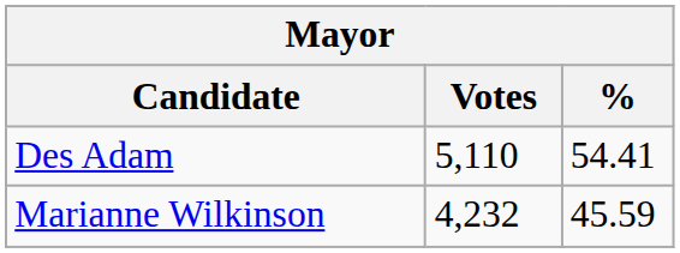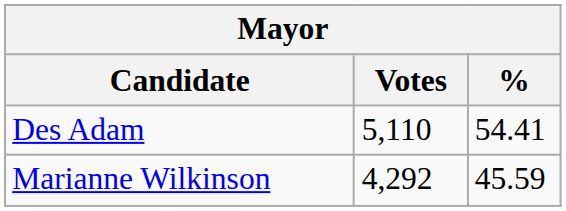 <table class="wikitable">
 <tr>
 <th colspan="3">Mayor</th>
 </tr>
 <tr>
 <th style="width: 170px">Candidate</th>
 <th style="width: 50px">Votes</th>
 <th style="width: 40px">%</th>
 </tr>
 <tr>
 <td><a href='#'>Des Adam</a></td>
 <td>5,110</td>
 <td>54.41</td>
 </tr>
 <tr>
 <td><a href='#'>Marianne Wilkinson</a></td>
-<td>4,232</td>
+<td>4,292</td>
 <td>45.59</td>
 </tr>
 </table>
